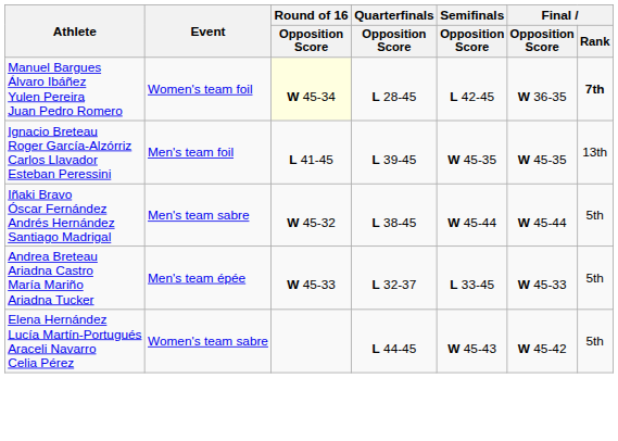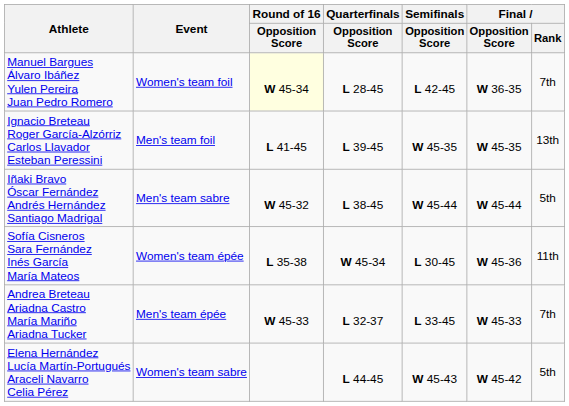 <table class="wikitable" style="font-size:90%">
 <tr>
 <th rowspan=2>Athlete</th>
 <th rowspan=2>Event</th>
 <th>Round of 16</th>
 <th>Quarterfinals</th>
 <th>Semifinals</th>
 <th colspan=2>Final / </th>
 </tr>
 <tr style="font-size:95%">
 <th>Opposition<br>Score</th>
 <th>Opposition<br>Score</th>
 <th>Opposition<br>Score</th>
 <th>Opposition<br>Score</th>
 <th>Rank</th>
 </tr>
 <tr align=center>
 <td align=left><a href='#'>Manuel Bargues</a><br><a href='#'>Álvaro Ibáñez</a><br><a href='#'>Yulen Pereira</a><br><a href='#'>Juan Pedro Romero</a></td>
 <td style="text-align:left;"><a href='#'>Women's team foil</a></td>
 <td style="background: lightyellow;"><br><strong>W</strong> 45-34</td>
 <td><br><strong>L</strong> 28-45</td>
 <td><br><strong>L</strong> 42-45</td>
 <td><br><strong>W</strong> 36-35</td>
-<td><strong>7th</strong></td>
+<td>7th</td>
 </tr>
 <tr align=center>
 <td align=left><a href='#'>Ignacio Breteau</a><br><a href='#'>Roger García-Alzórriz</a><br><a href='#'>Carlos Llavador</a><br><a href='#'>Esteban Peressini</a></td>
 <td style="text-align:left;"><a href='#'>Men's team foil</a></td>
 <td><br><strong>L</strong> 41-45</td>
 <td><br><strong>L</strong> 39-45</td>
 <td><br><strong>W</strong> 45-35</td>
 <td><br><strong>W</strong> 45-35</td>
 <td>13th</td>
 </tr>
 <tr align=center>
 <td align=left><a href='#'>Iñaki Bravo</a><br><a href='#'>Óscar Fernández</a><br><a href='#'>Andrés Hernández</a><br><a href='#'>Santiago Madrigal</a></td>
 <td style="text-align:left;"><a href='#'>Men's team sabre</a></td>
 <td><br><strong>W</strong> 45-32</td>
 <td><br><strong>L</strong> 38-45</td>
 <td><br><strong>W</strong> 45-44</td>
 <td><br><strong>W</strong> 45-44</td>
 <td>5th</td>
 </tr>
 <tr align=center>
+<td align=left><a href='#'>Sofía Cisneros</a><br><a href='#'>Sara Fernández</a><br><a href='#'>Inés García</a><br><a href='#'>María Mateos</a></td>
+<td style="text-align:left;"><a href='#'>Women's team épée</a></td>
+<td><br><strong>L</strong> 35-38</td>
+<td><br><strong>W</strong> 45-34</td>
+<td><br><strong>L</strong> 30-45</td>
+<td><br><strong>W</strong> 45-36</td>
+<td>11th</td>
+</tr>
+<tr align=center>
 <td align=left><a href='#'>Andrea Breteau</a><br><a href='#'>Ariadna Castro</a><br><a href='#'>María Mariño</a><br><a href='#'>Ariadna Tucker</a></td>
 <td style="text-align:left;"><a href='#'>Men's team épée</a></td>
 <td><br><strong>W</strong> 45-33</td>
 <td><br><strong>L</strong> 32-37</td>
 <td><br><strong>L</strong> 33-45</td>
 <td><br><strong>W</strong> 45-33</td>
-<td>5th</td>
+<td>7th</td>
 </tr>
 <tr align=center>
 <td align=left><a href='#'>Elena Hernández</a><br><a href='#'>Lucía Martín-Portugués</a><br><a href='#'>Araceli Navarro</a><br><a href='#'>Celia Pérez</a></td>
 <td style="text-align:left;"><a href='#'>Women's team sabre</a></td>
 <td></td>
 <td><br><strong>L</strong> 44-45</td>
 <td><br><strong>W</strong> 45-43</td>
 <td><br><strong>W</strong> 45-42</td>
 <td>5th</td>
 </tr>
 </table>
